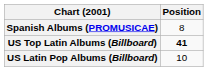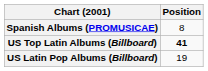 <table class="wikitable sortable plainrowheaders">
 <tr>
 <th style="text-align:center;">Chart (2001)</th>
 <th style="text-align:center;">Position</th>
 </tr>
 <tr>
 <th scope="row">Spanish Albums (<a href='#'>PROMUSICAE</a>)</th>
 <td style="text-align:center;">8</td>
 </tr>
 <tr>
 <th scope="row" align="left">US Top Latin Albums (<em>Billboard</em>)</th>
 <td style="text-align:center;"><strong>41</strong></td>
 </tr>
 <tr>
 <th scope="row" align="left">US Latin Pop Albums (<em>Billboard</em>)</th>
-<td style="text-align:center;">10</td>
+<td style="text-align:center;">19</td>
 </tr>
 </table>
